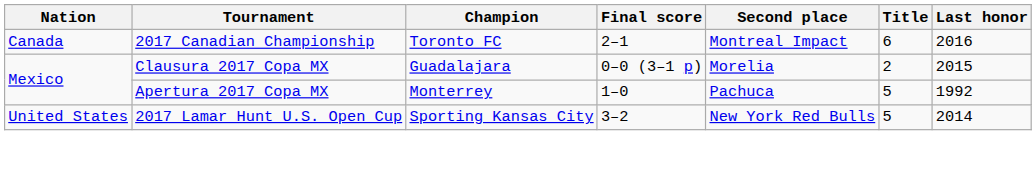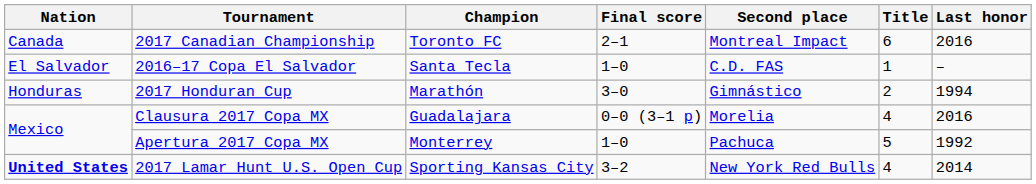 <table class="wikitable sortable">
 <tr>
 <th>Nation</th>
 <th>Tournament</th>
 <th>Champion</th>
 <th>Final score</th>
 <th>Second place</th>
 <th data-sort-type="number">Title</th>
 <th>Last honor</th>
 </tr>
 <tr>
 <td> <a href='#'>Canada</a></td>
 <td><a href='#'>2017 Canadian Championship</a></td>
 <td><a href='#'>Toronto FC</a></td>
 <td>2–1</td>
 <td><a href='#'>Montreal Impact</a></td>
 <td>6</td>
 <td>2016</td>
 </tr>
 <tr>
+<td> <a href='#'>El Salvador</a></td>
+<td><a href='#'>2016–17 Copa El Salvador</a></td>
+<td><a href='#'>Santa Tecla</a></td>
+<td>1–0</td>
+<td><a href='#'>C.D. FAS</a></td>
+<td>1</td>
+<td>–</td>
+</tr>
+<tr>
+<td> <a href='#'>Honduras</a></td>
+<td><a href='#'>2017 Honduran Cup</a></td>
+<td><a href='#'>Marathón</a></td>
+<td>3–0</td>
+<td><a href='#'>Gimnástico</a></td>
+<td>2</td>
+<td>1994</td>
+</tr>
+<tr>
 <td rowspan="2"> <a href='#'>Mexico</a></td>
 <td><a href='#'>Clausura 2017 Copa MX</a></td>
 <td><a href='#'>Guadalajara</a></td>
 <td>0–0 (3–1 <a href='#'>p</a>)</td>
 <td><a href='#'>Morelia</a></td>
-<td>2</td>
-<td>2015</td>
+<td>4</td>
+<td>2016</td>
 </tr>
 <tr>
 <td><a href='#'>Apertura 2017 Copa MX</a></td>
 <td><a href='#'>Monterrey</a></td>
 <td>1–0</td>
 <td><a href='#'>Pachuca</a></td>
 <td>5</td>
 <td>1992</td>
 </tr>
 <tr>
-<td> <a href='#'>United States</a></td>
+<td><strong> <a href='#'>United States</a></strong></td>
 <td><a href='#'>2017 Lamar Hunt U.S. Open Cup</a></td>
 <td><a href='#'>Sporting Kansas City</a></td>
 <td>3–2</td>
 <td><a href='#'>New York Red Bulls</a></td>
-<td>5</td>
+<td>4</td>
 <td>2014</td>
 </tr>
 </table>
